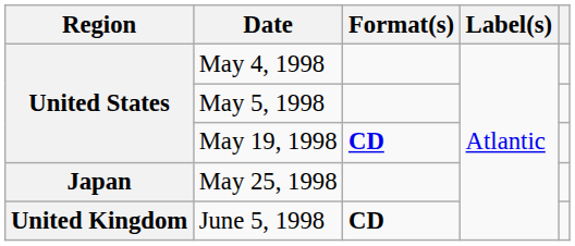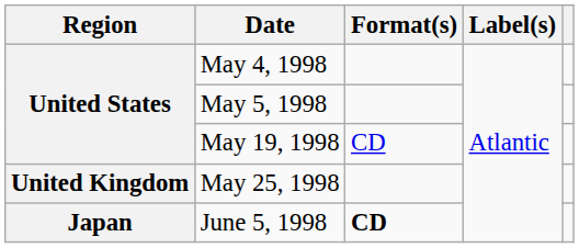 <table class="wikitable plainrowheaders">
 <tr>
 <th scope="col">Region</th>
 <th scope="col">Date</th>
 <th scope="col">Format(s)</th>
 <th scope="col">Label(s)</th>
 <th scope="col"></th>
 </tr>
 <tr>
 <th scope="row" rowspan="3">United States</th>
 <td>May 4, 1998</td>
 <td></td>
 <td rowspan="5"><a href='#'>Atlantic</a></td>
 <td align="center"></td>
 </tr>
 <tr>
 <td>May 5, 1998</td>
 <td></td>
 <td align="center"></td>
 </tr>
 <tr>
 <td>May 19, 1998</td>
-<td><strong><a href='#'>CD</a></strong></td>
+<td><a href='#'>CD</a></td>
 <td align="center"></td>
 </tr>
 <tr>
-<th scope="row">Japan</th>
+<th scope="row">United Kingdom</th>
 <td>May 25, 1998</td>
 <td></td>
 <td align="center"></td>
 </tr>
 <tr>
-<th scope="row">United Kingdom</th>
+<th scope="row">Japan</th>
 <td>June 5, 1998</td>
 <td><strong>CD</strong></td>
 <td align="center"></td>
 </tr>
 </table>
